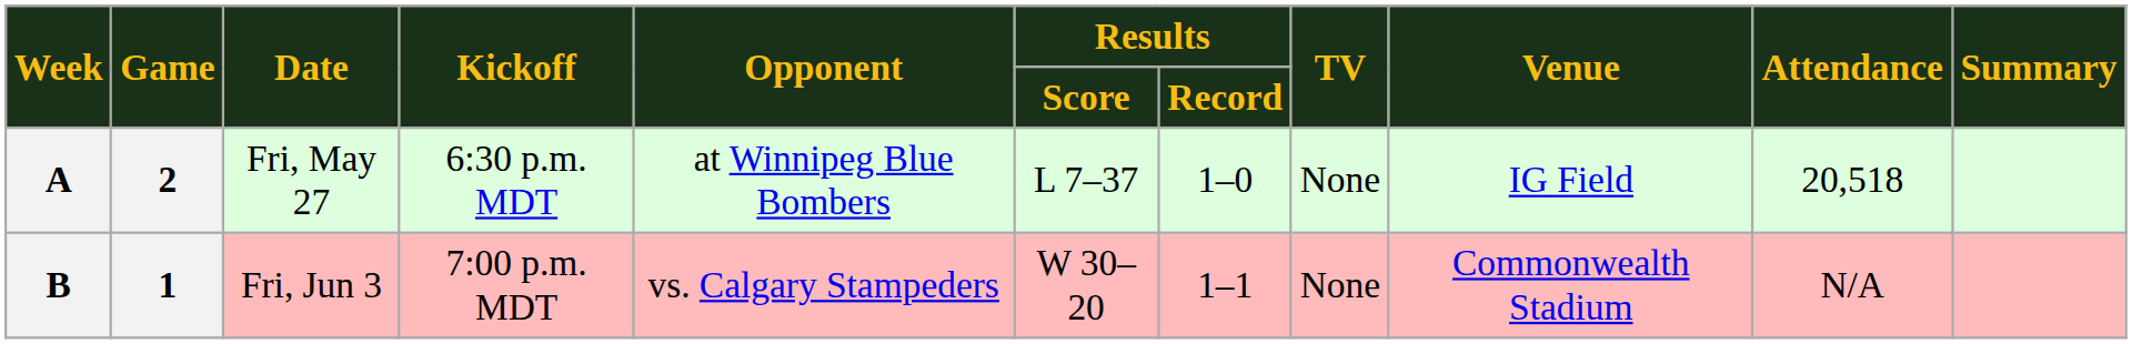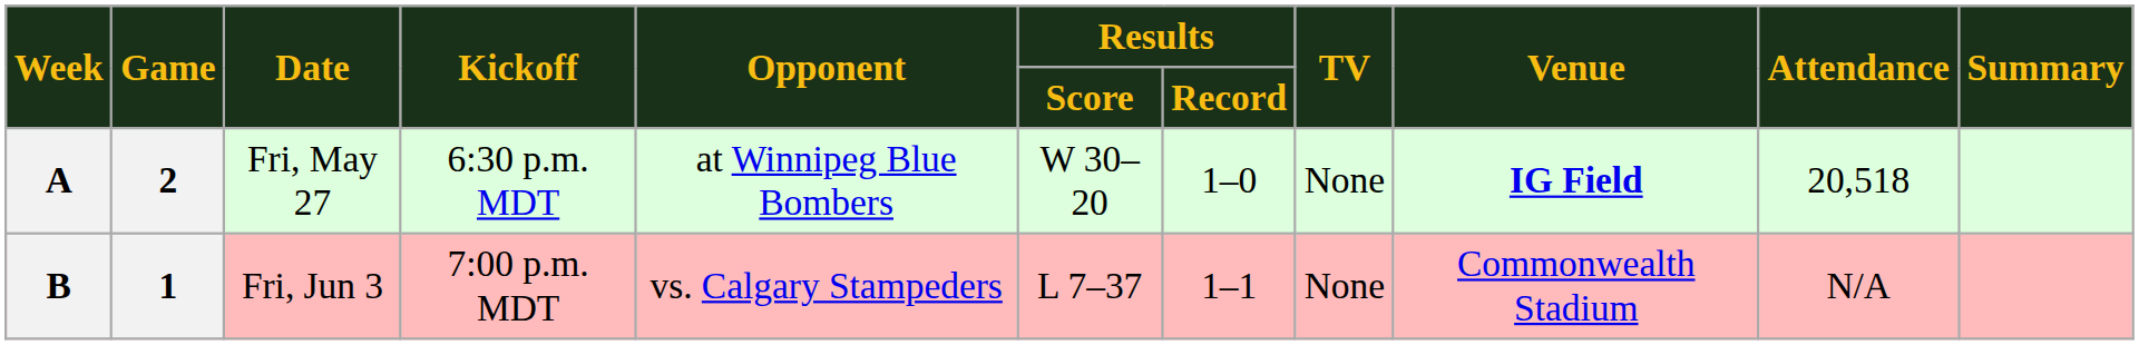 <table class="wikitable" style="font-size: 95%;">
 <tr>
 <th style="background:#183118;color:#f7bd13;" rowspan=2>Week</th>
 <th style="background:#183118;color:#f7bd13;" rowspan=2>Game</th>
 <th style="background:#183118;color:#f7bd13;" rowspan=2>Date</th>
 <th style="background:#183118;color:#f7bd13;" rowspan=2>Kickoff</th>
 <th style="background:#183118;color:#f7bd13;" rowspan=2>Opponent</th>
 <th style="background:#183118;color:#f7bd13;" colspan=2>Results</th>
 <th style="background:#183118;color:#f7bd13;" rowspan=2>TV</th>
 <th style="background:#183118;color:#f7bd13;" rowspan=2>Venue</th>
 <th style="background:#183118;color:#f7bd13;" rowspan=2>Attendance</th>
 <th style="background:#183118;color:#f7bd13;" rowspan=2>Summary</th>
 </tr>
 <tr>
 <th style="background:#183118;color:#f7bd13;">Score</th>
 <th style="background:#183118;color:#f7bd13;">Record</th>
 </tr>
 <tr align="center"= bgcolor="ddffdd">
 <th align="center">A</th>
 <th align="center">2</th>
 <td align="center">Fri, May 27</td>
 <td align="center">6:30 p.m. <a href='#'>MDT</a></td>
 <td align="center">at <a href='#'>Winnipeg Blue Bombers</a></td>
-<td align="center">L 7–37</td>
+<td align="center">W 30–20</td>
 <td align="center">1–0</td>
 <td align="center">None</td>
-<td align="center"><a href='#'>IG Field</a></td>
+<td align="center"><strong><a href='#'>IG Field</a></strong></td>
 <td align="center">20,518</td>
 <td align="center"></td>
 </tr>
 <tr align="center"= bgcolor="ffbbbb">
 <th align="center">B</th>
 <th align="center">1</th>
 <td align="center">Fri, Jun 3</td>
 <td align="center">7:00 p.m. MDT</td>
 <td align="center">vs. <a href='#'>Calgary Stampeders</a></td>
-<td align="center">W 30–20</td>
+<td align="center">L 7–37</td>
 <td align="center">1–1</td>
 <td align="center">None</td>
 <td align="center"><a href='#'>Commonwealth Stadium</a></td>
 <td align="center">N/A</td>
 <td align="center"></td>
 </tr>
 </table>
